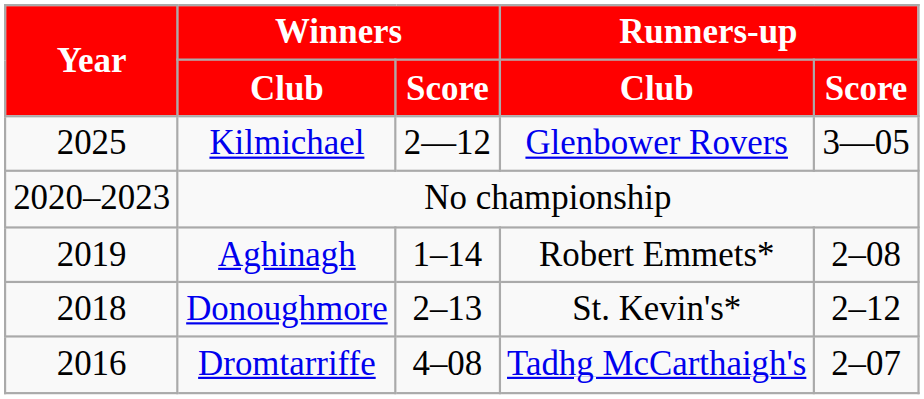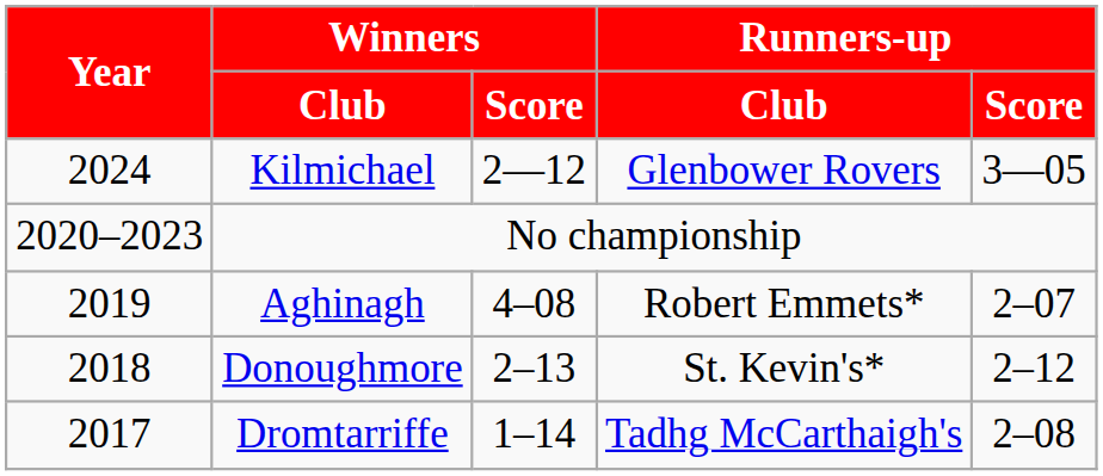 <table class="wikitable sortable" style="text-align:center">
 <tr>
 <th rowspan="2" style="background:red;color:white" scope="col" !>Year</th>
 <th colspan="2" style="background:red;color:white" scope="col" !>Winners</th>
 <th colspan="2" style="background:red;color:white" class="unsortable" scope="col" !>Runners-up</th>
 </tr>
 <tr>
 <th style="background:red;color:white" scope="col" !>Club</th>
 <th style="background:red;color:white" scope="col" !>Score</th>
 <th style="background:red;color:white" class="unsortable" scope="col" !>Club</th>
 <th style="background:red;color:white" class="unsortable" scope="col" !>Score</th>
 </tr>
 <tr>
-<td>2025</td>
+<td>2024</td>
 <td><a href='#'>Kilmichael</a></td>
 <td>2—12</td>
 <td><a href='#'>Glenbower Rovers</a></td>
 <td>3—05</td>
 </tr>
 <tr>
 <td>2020–2023</td>
 <td colspan="4">No championship</td>
 </tr>
 <tr>
 <td>2019</td>
 <td><a href='#'>Aghinagh</a></td>
-<td>1–14</td>
+<td>4–08</td>
 <td>Robert Emmets*</td>
-<td>2–08</td>
+<td>2–07</td>
 </tr>
 <tr>
 <td>2018</td>
 <td><a href='#'>Donoughmore</a></td>
 <td>2–13</td>
 <td>St. Kevin's*</td>
 <td>2–12</td>
 </tr>
 <tr>
-<td>2016</td>
+<td>2017</td>
 <td><a href='#'>Dromtarriffe</a></td>
-<td>4–08</td>
+<td>1–14</td>
 <td><a href='#'>Tadhg McCarthaigh's</a></td>
-<td>2–07</td>
+<td>2–08</td>
 </tr>
 </table>
